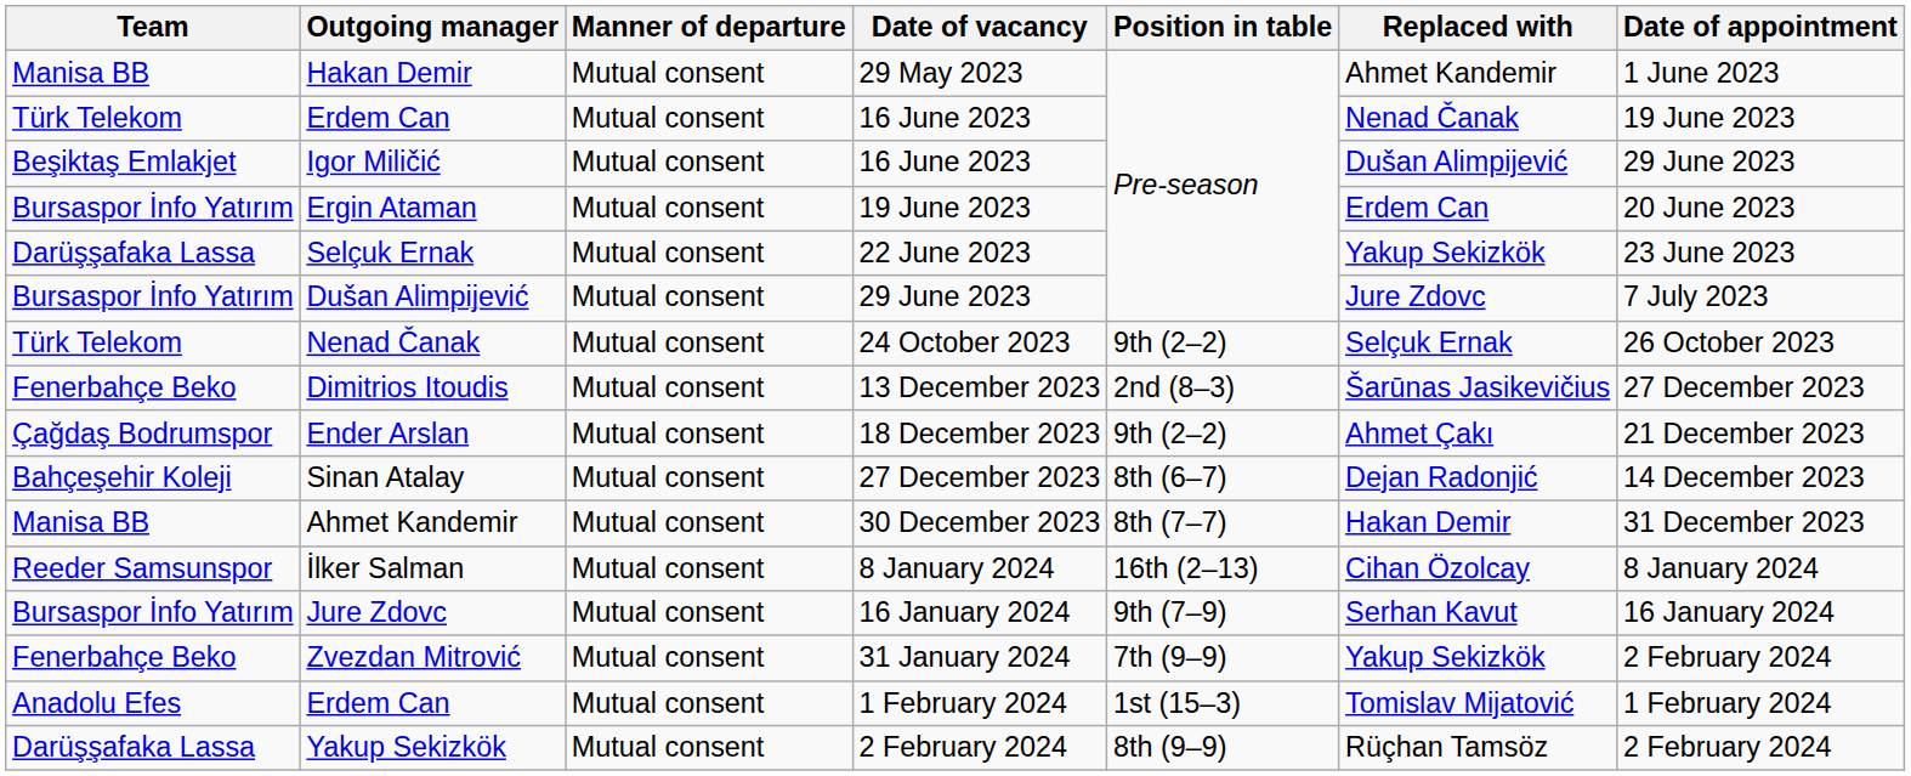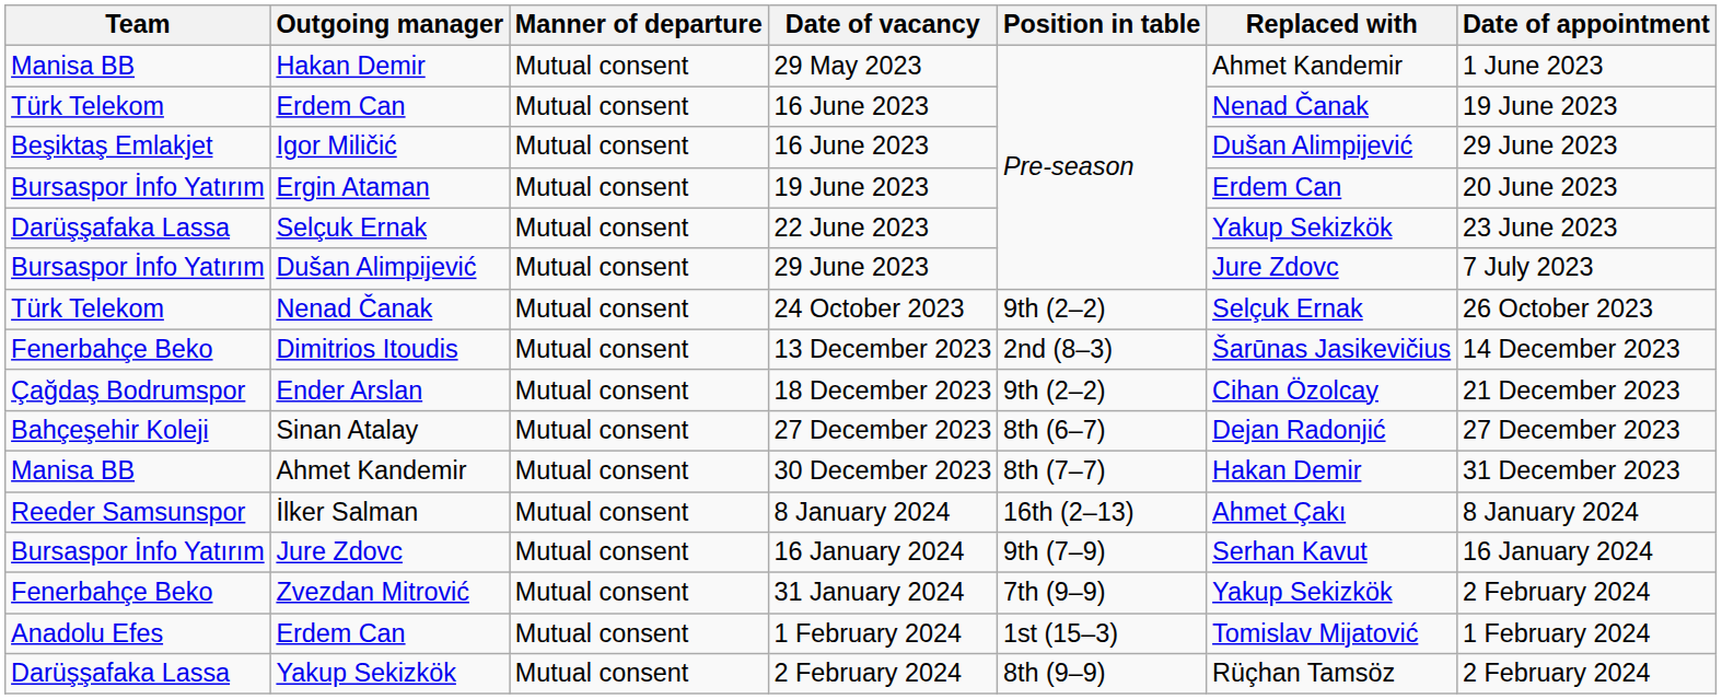 <table class="wikitable sortable">
 <tr>
 <th>Team</th>
 <th>Outgoing manager</th>
 <th>Manner of departure</th>
 <th>Date of vacancy</th>
 <th>Position in table</th>
 <th>Replaced with</th>
 <th>Date of appointment</th>
 </tr>
 <tr>
 <td><a href='#'>Manisa BB</a></td>
 <td> <a href='#'>Hakan Demir</a></td>
 <td>Mutual consent</td>
 <td>29 May 2023</td>
 <td rowspan=6><em>Pre-season</em></td>
 <td> Ahmet Kandemir</td>
 <td>1 June 2023</td>
 </tr>
 <tr>
 <td><a href='#'>Türk Telekom</a></td>
 <td> <a href='#'>Erdem Can</a></td>
 <td>Mutual consent</td>
 <td>16 June 2023</td>
 <td> <a href='#'>Nenad Čanak</a></td>
 <td>19 June 2023</td>
 </tr>
 <tr>
 <td><a href='#'>Beşiktaş Emlakjet</a></td>
 <td> <a href='#'>Igor Miličić</a></td>
 <td>Mutual consent</td>
 <td>16 June 2023</td>
 <td> <a href='#'>Dušan Alimpijević</a></td>
 <td>29 June 2023</td>
 </tr>
 <tr>
 <td><a href='#'>Bursaspor İnfo Yatırım</a></td>
 <td> <a href='#'>Ergin Ataman</a></td>
 <td>Mutual consent</td>
 <td>19 June 2023</td>
 <td> <a href='#'>Erdem Can</a></td>
 <td>20 June 2023</td>
 </tr>
 <tr>
 <td><a href='#'>Darüşşafaka Lassa</a></td>
 <td> <a href='#'>Selçuk Ernak</a></td>
 <td>Mutual consent</td>
 <td>22 June 2023</td>
 <td> <a href='#'>Yakup Sekizkök</a></td>
 <td>23 June 2023</td>
 </tr>
 <tr>
 <td><a href='#'>Bursaspor İnfo Yatırım</a></td>
 <td> <a href='#'>Dušan Alimpijević</a></td>
 <td>Mutual consent</td>
 <td>29 June 2023</td>
 <td> <a href='#'>Jure Zdovc</a></td>
 <td>7 July 2023</td>
 </tr>
 <tr>
 <td><a href='#'>Türk Telekom</a></td>
 <td> <a href='#'>Nenad Čanak</a></td>
 <td>Mutual consent</td>
 <td>24 October 2023</td>
 <td>9th (2–2)</td>
 <td> <a href='#'>Selçuk Ernak</a></td>
 <td>26 October 2023</td>
 </tr>
 <tr>
 <td><a href='#'>Fenerbahçe Beko</a></td>
 <td> <a href='#'>Dimitrios Itoudis</a></td>
 <td>Mutual consent</td>
 <td>13 December 2023</td>
 <td>2nd (8–3)</td>
 <td> <a href='#'>Šarūnas Jasikevičius</a></td>
-<td>27 December 2023</td>
+<td>14 December 2023</td>
 </tr>
 <tr>
 <td><a href='#'>Çağdaş Bodrumspor</a></td>
 <td> <a href='#'>Ender Arslan</a></td>
 <td>Mutual consent</td>
 <td>18 December 2023</td>
 <td>9th (2–2)</td>
-<td> <a href='#'>Ahmet Çakı</a></td>
+<td> <a href='#'>Cihan Özolcay</a></td>
 <td>21 December 2023</td>
 </tr>
 <tr>
 <td><a href='#'>Bahçeşehir Koleji</a></td>
 <td> Sinan Atalay</td>
 <td>Mutual consent</td>
 <td>27 December 2023</td>
 <td>8th (6–7)</td>
 <td> <a href='#'>Dejan Radonjić</a></td>
-<td>14 December 2023</td>
+<td>27 December 2023</td>
 </tr>
 <tr>
 <td><a href='#'>Manisa BB</a></td>
 <td> Ahmet Kandemir</td>
 <td>Mutual consent</td>
 <td>30 December 2023</td>
 <td>8th (7–7)</td>
 <td> <a href='#'>Hakan Demir</a></td>
 <td>31 December 2023</td>
 </tr>
 <tr>
 <td><a href='#'>Reeder Samsunspor</a></td>
 <td> İlker Salman</td>
 <td>Mutual consent</td>
 <td>8 January 2024</td>
 <td>16th (2–13)</td>
-<td> <a href='#'>Cihan Özolcay</a></td>
+<td> <a href='#'>Ahmet Çakı</a></td>
 <td>8 January 2024</td>
 </tr>
 <tr>
 <td><a href='#'>Bursaspor İnfo Yatırım</a></td>
 <td> <a href='#'>Jure Zdovc</a></td>
 <td>Mutual consent</td>
 <td>16 January 2024</td>
 <td>9th (7–9)</td>
 <td> <a href='#'>Serhan Kavut</a></td>
 <td>16 January 2024</td>
 </tr>
 <tr>
 <td><a href='#'>Fenerbahçe Beko</a></td>
 <td> <a href='#'>Zvezdan Mitrović</a></td>
 <td>Mutual consent</td>
 <td>31 January 2024</td>
 <td>7th (9–9)</td>
 <td> <a href='#'>Yakup Sekizkök</a></td>
 <td>2 February 2024</td>
 </tr>
 <tr>
 <td><a href='#'>Anadolu Efes</a></td>
 <td> <a href='#'>Erdem Can</a></td>
 <td>Mutual consent</td>
 <td>1 February 2024</td>
 <td>1st (15–3)</td>
 <td> <a href='#'>Tomislav Mijatović</a></td>
 <td>1 February 2024</td>
 </tr>
 <tr>
 <td><a href='#'>Darüşşafaka Lassa</a></td>
 <td> <a href='#'>Yakup Sekizkök</a></td>
 <td>Mutual consent</td>
 <td>2 February 2024</td>
 <td>8th (9–9)</td>
 <td> Rüçhan Tamsöz</td>
 <td>2 February 2024</td>
 </tr>
 </table>
